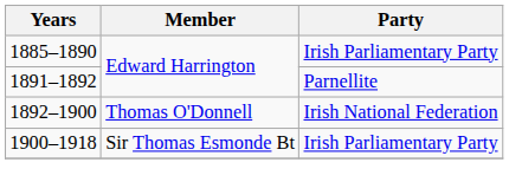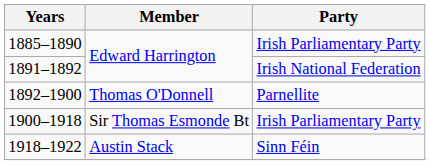 <table class="wikitable">
 <tr>
 <th>Years</th>
 <th>Member</th>
 <th>Party</th>
 </tr>
 <tr>
 <td>1885–1890</td>
 <td rowspan=2><a href='#'>Edward Harrington</a></td>
 <td><a href='#'>Irish Parliamentary Party</a></td>
 </tr>
 <tr>
 <td>1891–1892</td>
-<td><a href='#'>Parnellite</a></td>
+<td><a href='#'>Irish National Federation</a></td>
 </tr>
 <tr>
 <td>1892–1900</td>
 <td><a href='#'>Thomas O'Donnell</a></td>
-<td><a href='#'>Irish National Federation</a></td>
+<td><a href='#'>Parnellite</a></td>
 </tr>
 <tr>
 <td>1900–1918</td>
 <td>Sir <a href='#'>Thomas Esmonde</a> Bt</td>
 <td><a href='#'>Irish Parliamentary Party</a></td>
 </tr>
 <tr>
+<td>1918–1922</td>
+<td><a href='#'>Austin Stack</a></td>
+<td><a href='#'>Sinn Féin</a></td>
+</tr>
+<tr>
 </tr>
 </table>
